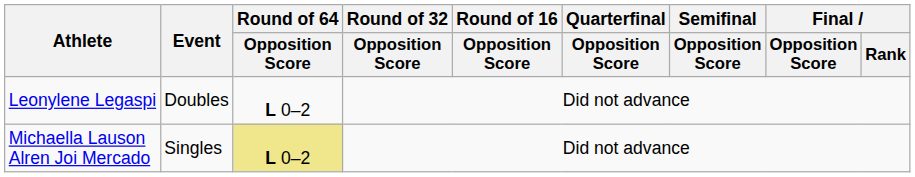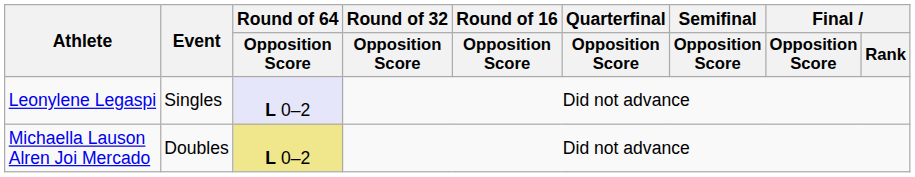 <table class="wikitable" style="font-size:90%; text-align:center">
 <tr>
 <th rowspan=2>Athlete</th>
 <th rowspan=2>Event</th>
 <th>Round of 64</th>
 <th>Round of 32</th>
 <th>Round of 16</th>
 <th>Quarterfinal</th>
 <th>Semifinal</th>
 <th colspan=2>Final / </th>
 </tr>
 <tr style="font-size:95%">
 <th>Opposition<br>Score</th>
 <th>Opposition<br>Score</th>
 <th>Opposition<br>Score</th>
 <th>Opposition<br>Score</th>
 <th>Opposition<br>Score</th>
 <th>Opposition<br>Score</th>
 <th>Rank</th>
 </tr>
 <tr>
 <td align="left"><a href='#'>Leonylene Legaspi</a></td>
-<td align="left">Doubles</td>
-<td><br><strong>L</strong> 0–2</td>
+<td align="left">Singles</td>
+<td style="background: lavender;"><br><strong>L</strong> 0–2</td>
 <td colspan=6>Did not advance</td>
 </tr>
 <tr>
 <td align="left"><a href='#'>Michaella Lauson</a> <br><a href='#'>Alren Joi Mercado</a></td>
-<td align="left">Singles</td>
+<td align="left">Doubles</td>
 <td style="background: khaki;"><br><strong>L</strong> 0–2</td>
 <td colspan=6>Did not advance</td>
 </tr>
 </table>
